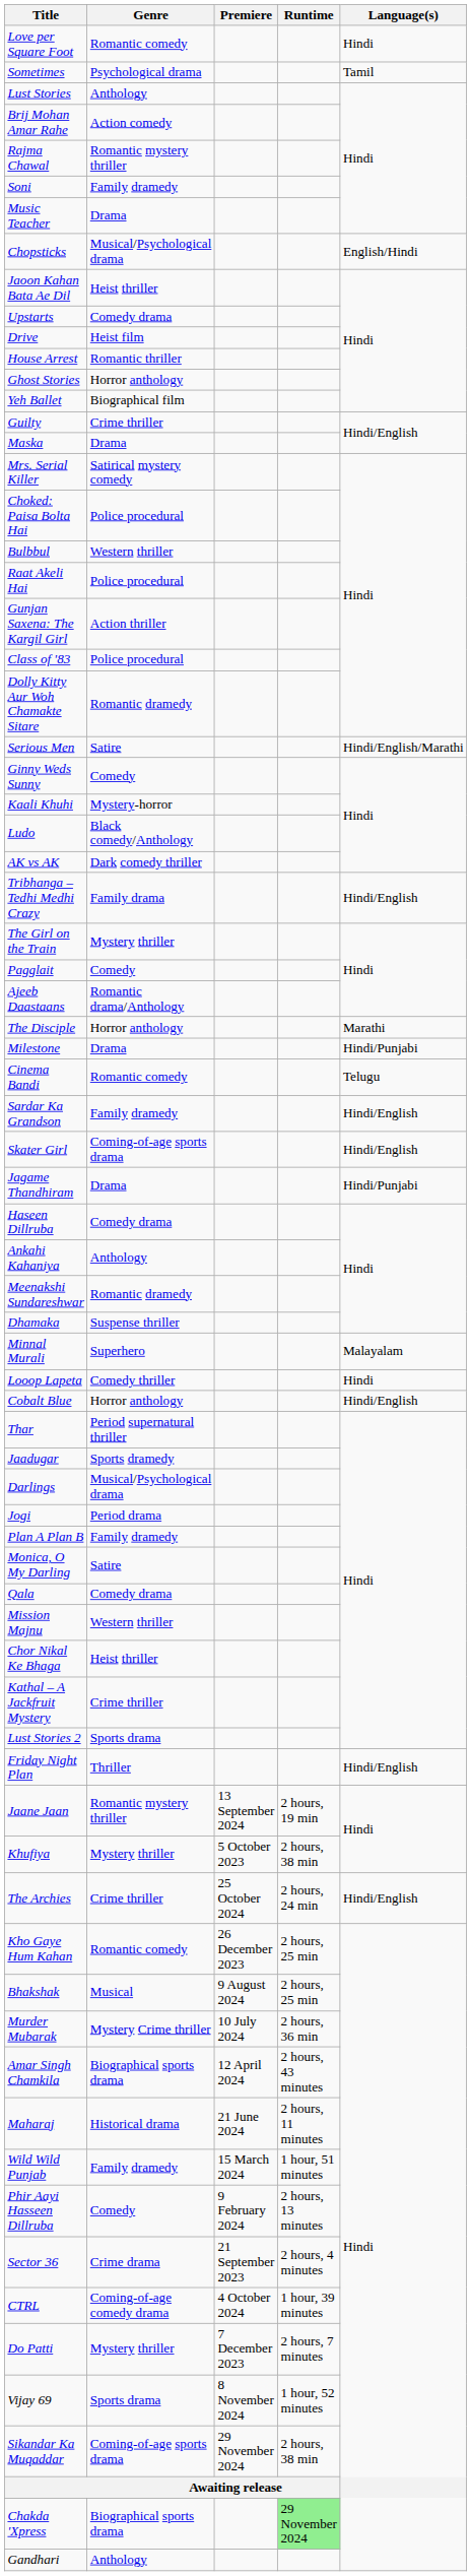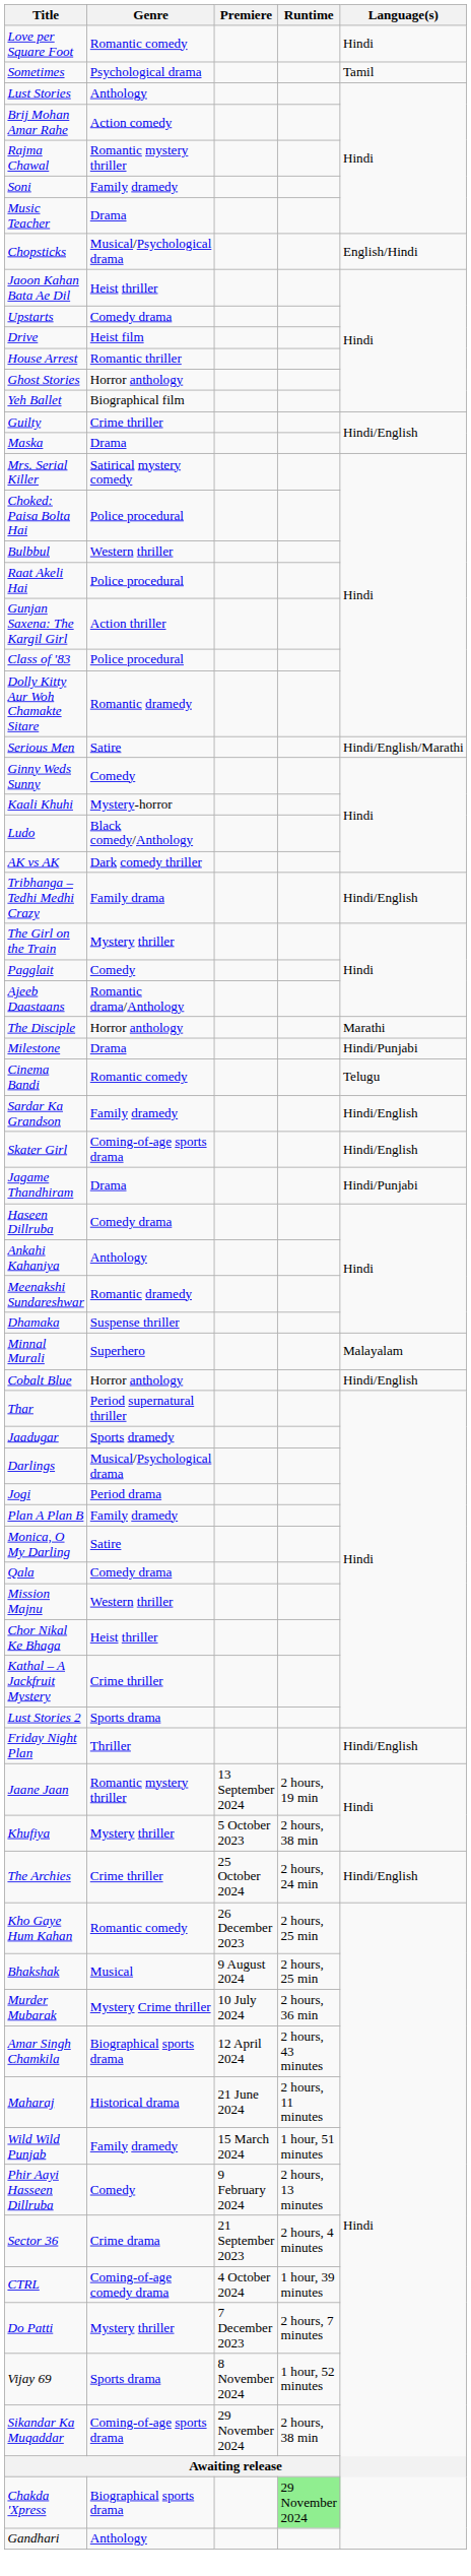 <table class="wikitable sortable" style="width:70%">
 <tr>
 <th>Title</th>
 <th>Genre</th>
 <th>Premiere</th>
 <th>Runtime</th>
 <th>Language(s)</th>
 </tr>
 <tr>
 <td><em><a href='#'>Love per Square Foot</a></em></td>
 <td><a href='#'>Romantic comedy</a></td>
 <td></td>
 <td></td>
 <td>Hindi</td>
 </tr>
 <tr>
 <td><em><a href='#'>Sometimes</a></em></td>
 <td><a href='#'>Psychological drama</a></td>
 <td></td>
 <td></td>
 <td>Tamil</td>
 </tr>
 <tr>
 <td><em><a href='#'>Lust Stories</a></em></td>
 <td><a href='#'>Anthology</a></td>
 <td></td>
 <td></td>
 <td rowspan="5">Hindi</td>
 </tr>
 <tr>
 <td><em><a href='#'>Brij Mohan Amar Rahe</a></em></td>
 <td><a href='#'>Action comedy</a></td>
 <td></td>
 <td></td>
 </tr>
 <tr>
 <td><em><a href='#'>Rajma Chawal</a></em></td>
 <td><a href='#'>Romantic</a> <a href='#'>mystery</a> <a href='#'>thriller</a></td>
 <td></td>
 <td></td>
 </tr>
 <tr>
 <td><em><a href='#'>Soni</a></em></td>
 <td><a href='#'>Family</a> <a href='#'>dramedy</a></td>
 <td></td>
 <td></td>
 </tr>
 <tr>
 <td><em><a href='#'>Music Teacher</a></em></td>
 <td><a href='#'>Drama</a></td>
 <td></td>
 <td></td>
 </tr>
 <tr>
 <td><em><a href='#'>Chopsticks</a></em></td>
 <td><a href='#'>Musical</a>/<a href='#'>Psychological drama</a></td>
 <td></td>
 <td></td>
 <td>English/Hindi</td>
 </tr>
 <tr>
 <td><em><a href='#'>Jaoon Kahan Bata Ae Dil</a></em></td>
 <td><a href='#'>Heist</a> <a href='#'>thriller</a></td>
 <td></td>
 <td></td>
 <td rowspan="6">Hindi</td>
 </tr>
 <tr>
 <td><em><a href='#'>Upstarts</a></em></td>
 <td><a href='#'>Comedy drama</a></td>
 <td></td>
 <td></td>
 </tr>
 <tr>
 <td><em><a href='#'>Drive</a></em></td>
 <td><a href='#'>Heist film</a></td>
 <td></td>
 <td></td>
 </tr>
 <tr>
 <td><em><a href='#'>House Arrest</a></em></td>
 <td><a href='#'>Romantic thriller</a></td>
 <td></td>
 <td></td>
 </tr>
 <tr>
 <td><em><a href='#'>Ghost Stories</a></em></td>
 <td>Horror <a href='#'>anthology</a></td>
 <td></td>
 <td></td>
 </tr>
 <tr>
 <td><em><a href='#'>Yeh Ballet</a></em></td>
 <td>Biographical film</td>
 <td></td>
 <td></td>
 </tr>
 <tr>
 <td><em><a href='#'>Guilty</a></em></td>
 <td><a href='#'>Crime thriller</a></td>
 <td></td>
 <td></td>
 <td rowspan="2">Hindi/English</td>
 </tr>
 <tr>
 <td><em><a href='#'>Maska</a></em></td>
 <td><a href='#'>Drama</a></td>
 <td></td>
 <td></td>
 </tr>
 <tr>
 <td><em><a href='#'>Mrs. Serial Killer</a></em></td>
 <td><a href='#'>Satirical</a> <a href='#'>mystery</a> <a href='#'>comedy</a></td>
 <td></td>
 <td></td>
 <td rowspan="7">Hindi</td>
 </tr>
 <tr>
 <td><em><a href='#'>Choked: Paisa Bolta Hai</a></em></td>
 <td><a href='#'>Police procedural</a></td>
 <td></td>
 <td></td>
 </tr>
 <tr>
 <td><em><a href='#'>Bulbbul</a></em></td>
 <td><a href='#'>Western</a> <a href='#'>thriller</a></td>
 <td></td>
 <td></td>
 </tr>
 <tr>
 <td><em><a href='#'>Raat Akeli Hai</a></em></td>
 <td><a href='#'>Police procedural</a></td>
 <td></td>
 <td></td>
 </tr>
 <tr>
 <td><em><a href='#'>Gunjan Saxena: The Kargil Girl</a></em></td>
 <td><a href='#'>Action thriller</a></td>
 <td></td>
 <td></td>
 </tr>
 <tr>
 <td><em><a href='#'>Class of '83</a></em></td>
 <td><a href='#'>Police procedural</a></td>
 <td></td>
 <td></td>
 </tr>
 <tr>
 <td><em><a href='#'>Dolly Kitty Aur Woh Chamakte Sitare</a></em></td>
 <td><a href='#'>Romantic</a> <a href='#'>dramedy</a></td>
 <td></td>
 <td></td>
 </tr>
 <tr>
 <td><em><a href='#'>Serious Men</a></em></td>
 <td><a href='#'>Satire</a></td>
 <td></td>
 <td></td>
 <td>Hindi/English/Marathi</td>
 </tr>
 <tr>
 <td><em><a href='#'>Ginny Weds Sunny</a></em></td>
 <td><a href='#'>Comedy</a></td>
 <td></td>
 <td></td>
 <td rowspan="4">Hindi</td>
 </tr>
 <tr>
 <td><em><a href='#'>Kaali Khuhi</a></em></td>
 <td><a href='#'>Mystery</a>-horror</td>
 <td></td>
 <td></td>
 </tr>
 <tr>
 <td><em><a href='#'>Ludo</a></em></td>
 <td><a href='#'>Black comedy</a>/<a href='#'>Anthology</a></td>
 <td></td>
 <td></td>
 </tr>
 <tr>
 <td><em><a href='#'>AK vs AK</a></em></td>
 <td><a href='#'>Dark</a> <a href='#'>comedy thriller</a></td>
 <td></td>
 <td></td>
 </tr>
 <tr>
 <td><em><a href='#'>Tribhanga – Tedhi Medhi Crazy</a></em></td>
 <td><a href='#'>Family drama</a></td>
 <td></td>
 <td></td>
 <td>Hindi/English</td>
 </tr>
 <tr>
 <td><em><a href='#'>The Girl on the Train</a></em></td>
 <td><a href='#'>Mystery</a> <a href='#'>thriller</a></td>
 <td></td>
 <td></td>
 <td rowspan="3">Hindi</td>
 </tr>
 <tr>
 <td><em><a href='#'>Pagglait</a></em></td>
 <td><a href='#'>Comedy</a></td>
 <td></td>
 <td></td>
 </tr>
 <tr>
 <td><em><a href='#'>Ajeeb Daastaans</a></em></td>
 <td><a href='#'>Romantic drama</a>/<a href='#'>Anthology</a></td>
 <td></td>
 <td></td>
 </tr>
 <tr>
 <td><em><a href='#'>The Disciple</a></em></td>
 <td>Horror <a href='#'>anthology</a></td>
 <td></td>
 <td></td>
 <td>Marathi</td>
 </tr>
 <tr>
 <td><em><a href='#'>Milestone</a></em></td>
 <td><a href='#'>Drama</a></td>
 <td></td>
 <td></td>
 <td>Hindi/Punjabi</td>
 </tr>
 <tr>
 <td><em><a href='#'>Cinema Bandi</a></em></td>
 <td><a href='#'>Romantic comedy</a></td>
 <td></td>
 <td></td>
 <td>Telugu</td>
 </tr>
 <tr>
 <td><em><a href='#'>Sardar Ka Grandson</a></em></td>
 <td><a href='#'>Family</a> <a href='#'>dramedy</a></td>
 <td></td>
 <td></td>
 <td>Hindi/English</td>
 </tr>
 <tr>
 <td><em><a href='#'>Skater Girl</a></em></td>
 <td><a href='#'>Coming-of-age</a> <a href='#'>sports drama</a></td>
 <td></td>
 <td></td>
 <td>Hindi/English</td>
 </tr>
 <tr>
 <td><em><a href='#'>Jagame Thandhiram</a></em></td>
 <td><a href='#'>Drama</a></td>
 <td></td>
 <td></td>
 <td>Hindi/Punjabi</td>
 </tr>
 <tr>
 <td><em><a href='#'>Haseen Dillruba</a></em></td>
 <td><a href='#'>Comedy drama</a></td>
 <td></td>
 <td></td>
 <td rowspan="4">Hindi</td>
 </tr>
 <tr>
 <td><em><a href='#'>Ankahi Kahaniya</a></em></td>
 <td><a href='#'>Anthology</a></td>
 <td></td>
 <td></td>
 </tr>
 <tr>
 <td><em><a href='#'>Meenakshi Sundareshwar</a></em></td>
 <td><a href='#'>Romantic</a> <a href='#'>dramedy</a></td>
 <td></td>
 <td></td>
 </tr>
 <tr>
 <td><em><a href='#'>Dhamaka</a></em></td>
 <td><a href='#'>Suspense thriller</a></td>
 <td></td>
 <td></td>
 </tr>
 <tr>
 <td><em><a href='#'>Minnal Murali</a></em></td>
 <td><a href='#'>Superhero</a></td>
 <td></td>
 <td></td>
 <td>Malayalam</td>
 </tr>
 <tr>
-<td><em><a href='#'>Looop Lapeta</a></em></td>
-<td><a href='#'>Comedy thriller</a></td>
-<td></td>
-<td></td>
-<td>Hindi</td>
-</tr>
-<tr>
 <td><em><a href='#'>Cobalt Blue</a></em></td>
 <td>Horror <a href='#'>anthology</a></td>
 <td></td>
 <td></td>
 <td>Hindi/English</td>
 </tr>
 <tr>
 <td><em><a href='#'>Thar</a></em></td>
 <td><a href='#'>Period</a> <a href='#'>supernatural thriller</a></td>
 <td></td>
 <td></td>
 <td rowspan="11">Hindi</td>
 </tr>
 <tr>
 <td><em><a href='#'>Jaadugar</a></em></td>
 <td><a href='#'>Sports</a> <a href='#'>dramedy</a></td>
 <td></td>
 <td></td>
 </tr>
 <tr>
 <td><em><a href='#'>Darlings</a></em></td>
 <td><a href='#'>Musical</a>/<a href='#'>Psychological drama</a></td>
 <td></td>
 <td></td>
 </tr>
 <tr>
 <td><em><a href='#'>Jogi</a></em></td>
 <td><a href='#'>Period drama</a></td>
 <td></td>
 <td></td>
 </tr>
 <tr>
 <td><em><a href='#'>Plan A Plan B</a></em></td>
 <td><a href='#'>Family</a> <a href='#'>dramedy</a></td>
 <td></td>
 <td></td>
 </tr>
 <tr>
 <td><em><a href='#'>Monica, O My Darling</a></em></td>
 <td><a href='#'>Satire</a></td>
 <td></td>
 <td></td>
 </tr>
 <tr>
 <td><em><a href='#'>Qala</a></em></td>
 <td><a href='#'>Comedy drama</a></td>
 <td></td>
 <td></td>
 </tr>
 <tr>
 <td><em><a href='#'>Mission Majnu</a></em></td>
 <td><a href='#'>Western</a> <a href='#'>thriller</a></td>
 <td></td>
 <td></td>
 </tr>
 <tr>
 <td><em><a href='#'>Chor Nikal Ke Bhaga</a></em></td>
 <td><a href='#'>Heist</a> <a href='#'>thriller</a></td>
 <td></td>
 <td></td>
 </tr>
 <tr>
 <td><em><a href='#'>Kathal – A Jackfruit Mystery</a></em></td>
 <td><a href='#'>Crime thriller</a></td>
 <td></td>
 <td></td>
 </tr>
 <tr>
 <td><em><a href='#'>Lust Stories 2</a></em></td>
 <td><a href='#'>Sports drama</a></td>
 <td></td>
 <td></td>
 </tr>
 <tr>
 <td><em><a href='#'>Friday Night Plan</a></em></td>
 <td><a href='#'>Thriller</a></td>
 <td></td>
 <td></td>
 <td>Hindi/English</td>
 </tr>
 <tr>
 <td><em><a href='#'>Jaane Jaan</a></em></td>
 <td><a href='#'>Romantic</a> <a href='#'>mystery</a> <a href='#'>thriller</a></td>
 <td>13 September 2024</td>
 <td>2 hours, 19 min</td>
 <td rowspan="2">Hindi</td>
 </tr>
 <tr>
 <td><em><a href='#'>Khufiya</a></em></td>
 <td><a href='#'>Mystery</a> <a href='#'>thriller</a></td>
 <td>5 October 2023</td>
 <td>2 hours, 38 min</td>
 </tr>
 <tr>
 <td><em><a href='#'>The Archies</a></em></td>
 <td><a href='#'>Crime thriller</a></td>
 <td>25 October 2024</td>
 <td>2 hours, 24 min</td>
 <td>Hindi/English</td>
 </tr>
 <tr>
 <td><em><a href='#'>Kho Gaye Hum Kahan</a></em></td>
 <td><a href='#'>Romantic comedy</a></td>
 <td>26 December 2023</td>
 <td>2 hours, 25 min</td>
 <td rowspan="111">Hindi</td>
 </tr>
 <tr>
 <td><em><a href='#'>Bhakshak</a></em></td>
 <td><a href='#'>Musical</a></td>
 <td>9 August 2024</td>
 <td>2 hours, 25 min</td>
 </tr>
 <tr>
 <td><em><a href='#'>Murder Mubarak</a></em></td>
 <td><a href='#'>Mystery</a> <a href='#'>Crime thriller</a></td>
 <td>10 July 2024</td>
 <td>2 hours, 36 min</td>
 </tr>
 <tr>
 <td><em><a href='#'>Amar Singh Chamkila</a></em></td>
 <td><a href='#'>Biographical</a> <a href='#'>sports drama</a></td>
 <td>12 April 2024</td>
 <td>2 hours, 43 minutes</td>
 </tr>
 <tr>
 <td><em><a href='#'>Maharaj</a></em></td>
 <td><a href='#'>Historical drama</a></td>
 <td>21 June 2024</td>
 <td>2 hours, 11 minutes</td>
 </tr>
 <tr>
 <td><em><a href='#'>Wild Wild Punjab</a></em></td>
 <td><a href='#'>Family</a> <a href='#'>dramedy</a></td>
 <td>15 March 2024</td>
 <td>1 hour, 51 minutes</td>
 </tr>
 <tr>
 <td><em><a href='#'>Phir Aayi Hasseen Dillruba</a></em></td>
 <td><a href='#'>Comedy</a></td>
 <td>9 February 2024</td>
 <td>2 hours, 13 minutes</td>
 </tr>
 <tr>
 <td><em><a href='#'>Sector 36</a></em></td>
 <td><a href='#'>Crime drama</a></td>
 <td>21 September 2023</td>
 <td>2 hours, 4 minutes</td>
 </tr>
 <tr>
 <td><em><a href='#'>CTRL</a></em></td>
 <td><a href='#'>Coming-of-age</a> <a href='#'>comedy drama</a></td>
 <td>4 October 2024</td>
 <td>1 hour, 39 minutes</td>
 </tr>
 <tr>
 <td><em><a href='#'>Do Patti</a></em></td>
 <td><a href='#'>Mystery</a> <a href='#'>thriller</a></td>
 <td>7 December 2023</td>
 <td>2 hours, 7 minutes</td>
 </tr>
 <tr>
 <td><em>Vijay 69</em></td>
 <td><a href='#'>Sports drama</a></td>
 <td>8 November 2024</td>
 <td>1 hour, 52 minutes</td>
 </tr>
 <tr>
 <td><em><a href='#'>Sikandar Ka Muqaddar</a></em></td>
 <td><a href='#'>Coming-of-age</a> <a href='#'>sports drama</a></td>
 <td>29 November 2024</td>
 <td>2 hours, 38 min</td>
 </tr>
 <tr>
 <th colspan="5">Awaiting release</th>
 </tr>
 <tr>
 <td><em><a href='#'>Chakda 'Xpress</a></em></td>
 <td><a href='#'>Biographical</a> <a href='#'>sports drama</a></td>
 <td></td>
 <td style="background: lightgreen;">29 November 2024</td>
 </tr>
 <tr>
 <td><em>Gandhari</em></td>
 <td><a href='#'>Anthology</a></td>
 <td></td>
 <td></td>
 </tr>
 </table>
